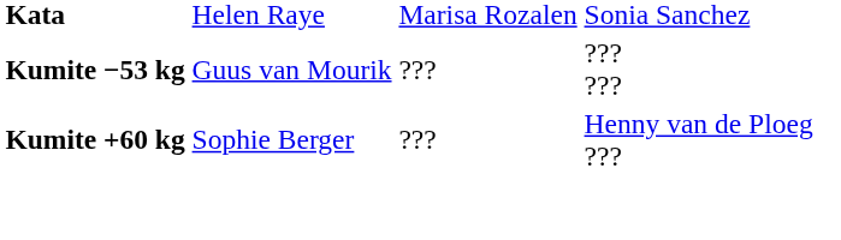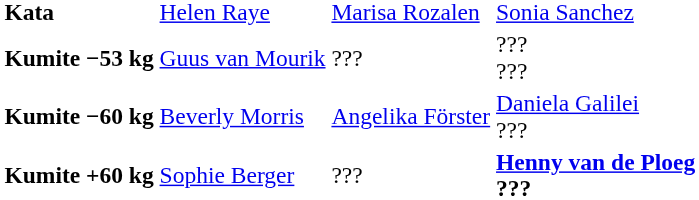 <table>
 <tr>
 <td><strong>Kata</strong></td>
 <td> <a href='#'>Helen Raye</a></td>
 <td> <a href='#'>Marisa Rozalen</a></td>
 <td> <a href='#'>Sonia Sanchez</a></td>
 </tr>
 <tr>
 <td><strong>Kumite −53 kg</strong></td>
 <td> <a href='#'>Guus van Mourik</a></td>
 <td> ???</td>
 <td> ??? <br>  ???</td>
 </tr>
 <tr>
+<td><strong>Kumite −60 kg</strong></td>
+<td> <a href='#'>Beverly Morris</a></td>
+<td> <a href='#'>Angelika Förster</a></td>
+<td> <a href='#'>Daniela Galilei</a> <br>  ???</td>
+</tr>
+<tr>
 <td><strong>Kumite +60 kg</strong></td>
 <td> <a href='#'>Sophie Berger</a></td>
 <td> ???</td>
-<td> <a href='#'>Henny van de Ploeg</a> <br>  ???</td>
+<td><strong> <a href='#'>Henny van de Ploeg</a> <br>  ???</strong></td>
 </tr>
 </table>
